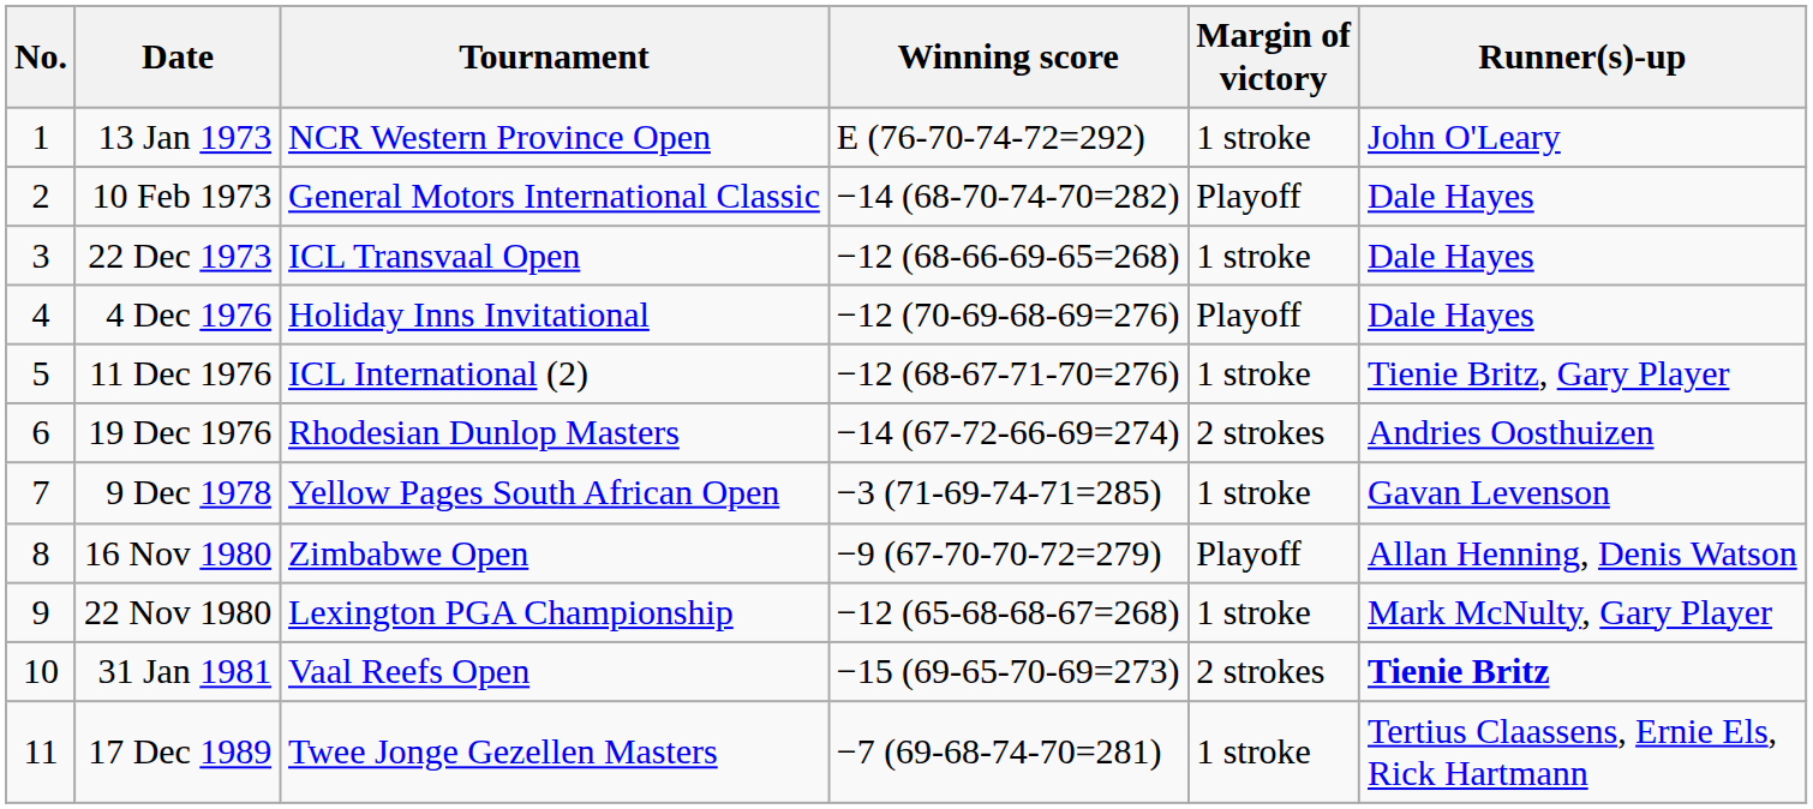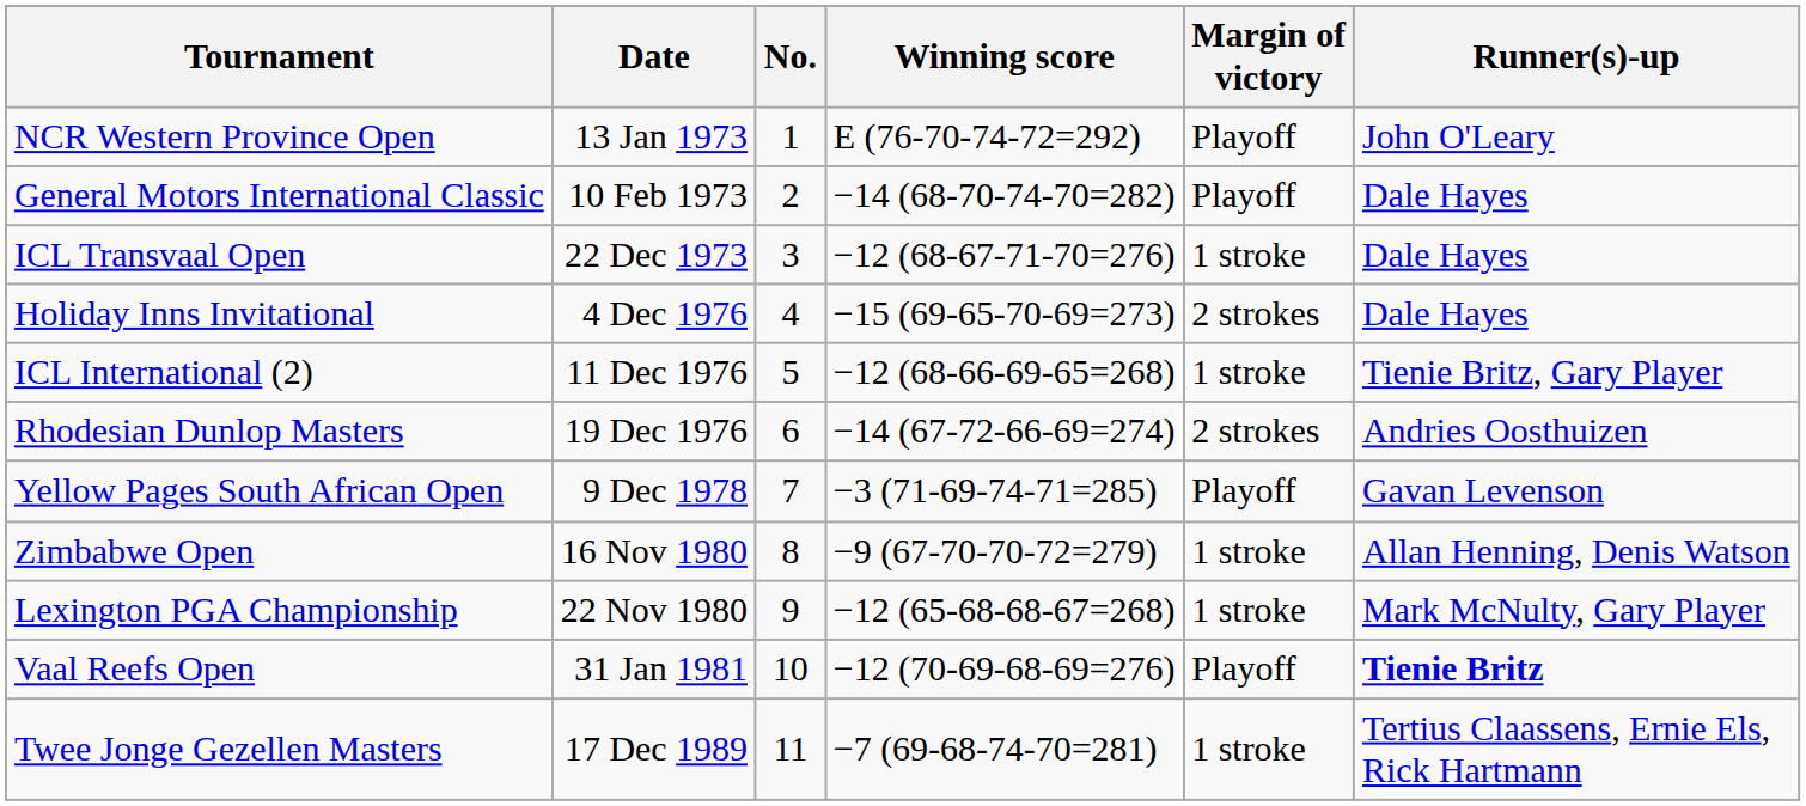 <table class="wikitable" style="font-size:95%;">
 <tr>
+<th>Tournament</th>
+<th>Date</th>
 <th>No.</th>
-<th>Date</th>
-<th>Tournament</th>
 <th>Winning score</th>
 <th>Margin of<br>victory</th>
 <th>Runner(s)-up</th>
 </tr>
 <tr>
+<td><a href='#'>NCR Western Province Open</a></td>
+<td align=right>13 Jan <a href='#'>1973</a></td>
 <td align=center>1</td>
-<td align=right>13 Jan <a href='#'>1973</a></td>
-<td><a href='#'>NCR Western Province Open</a></td>
 <td>E (76-70-74-72=292)</td>
-<td>1 stroke</td>
+<td>Playoff</td>
 <td> <a href='#'>John O'Leary</a></td>
 </tr>
 <tr>
+<td><a href='#'>General Motors International Classic</a></td>
+<td align=right>10 Feb 1973</td>
 <td align=center>2</td>
-<td align=right>10 Feb 1973</td>
-<td><a href='#'>General Motors International Classic</a></td>
 <td>−14 (68-70-74-70=282)</td>
 <td>Playoff</td>
 <td> <a href='#'>Dale Hayes</a></td>
 </tr>
 <tr>
+<td><a href='#'>ICL Transvaal Open</a></td>
+<td align=right>22 Dec <a href='#'>1973</a></td>
 <td align=center>3</td>
-<td align=right>22 Dec <a href='#'>1973</a></td>
-<td><a href='#'>ICL Transvaal Open</a></td>
-<td>−12 (68-66-69-65=268)</td>
+<td>−12 (68-67-71-70=276)</td>
 <td>1 stroke</td>
 <td> <a href='#'>Dale Hayes</a></td>
 </tr>
 <tr>
+<td><a href='#'>Holiday Inns Invitational</a></td>
+<td align=right>4 Dec <a href='#'>1976</a></td>
 <td align=center>4</td>
-<td align=right>4 Dec <a href='#'>1976</a></td>
-<td><a href='#'>Holiday Inns Invitational</a></td>
-<td>−12 (70-69-68-69=276)</td>
-<td>Playoff</td>
+<td>−15 (69-65-70-69=273)</td>
+<td>2 strokes</td>
 <td> <a href='#'>Dale Hayes</a></td>
 </tr>
 <tr>
+<td><a href='#'>ICL International</a> (2)</td>
+<td align=right>11 Dec 1976</td>
 <td align=center>5</td>
-<td align=right>11 Dec 1976</td>
-<td><a href='#'>ICL International</a> (2)</td>
-<td>−12 (68-67-71-70=276)</td>
+<td>−12 (68-66-69-65=268)</td>
 <td>1 stroke</td>
 <td> <a href='#'>Tienie Britz</a>,  <a href='#'>Gary Player</a></td>
 </tr>
 <tr>
+<td><a href='#'>Rhodesian Dunlop Masters</a></td>
+<td align=right>19 Dec 1976</td>
 <td align=center>6</td>
-<td align=right>19 Dec 1976</td>
-<td><a href='#'>Rhodesian Dunlop Masters</a></td>
 <td>−14 (67-72-66-69=274)</td>
 <td>2 strokes</td>
 <td> <a href='#'>Andries Oosthuizen</a></td>
 </tr>
 <tr>
+<td><a href='#'>Yellow Pages South African Open</a></td>
+<td align=right>9 Dec <a href='#'>1978</a></td>
 <td align=center>7</td>
-<td align=right>9 Dec <a href='#'>1978</a></td>
-<td><a href='#'>Yellow Pages South African Open</a></td>
 <td>−3 (71-69-74-71=285)</td>
-<td>1 stroke</td>
+<td>Playoff</td>
 <td> <a href='#'>Gavan Levenson</a></td>
 </tr>
 <tr>
+<td><a href='#'>Zimbabwe Open</a></td>
+<td align=right>16 Nov <a href='#'>1980</a></td>
 <td align=center>8</td>
-<td align=right>16 Nov <a href='#'>1980</a></td>
-<td><a href='#'>Zimbabwe Open</a></td>
 <td>−9 (67-70-70-72=279)</td>
-<td>Playoff</td>
+<td>1 stroke</td>
 <td> <a href='#'>Allan Henning</a>,  <a href='#'>Denis Watson</a></td>
 </tr>
 <tr>
+<td><a href='#'>Lexington PGA Championship</a></td>
+<td align=right>22 Nov 1980</td>
 <td align=center>9</td>
-<td align=right>22 Nov 1980</td>
-<td><a href='#'>Lexington PGA Championship</a></td>
 <td>−12 (65-68-68-67=268)</td>
 <td>1 stroke</td>
 <td> <a href='#'>Mark McNulty</a>,  <a href='#'>Gary Player</a></td>
 </tr>
 <tr>
+<td><a href='#'>Vaal Reefs Open</a></td>
+<td align=right>31 Jan <a href='#'>1981</a></td>
 <td align=center>10</td>
-<td align=right>31 Jan <a href='#'>1981</a></td>
-<td><a href='#'>Vaal Reefs Open</a></td>
-<td>−15 (69-65-70-69=273)</td>
-<td>2 strokes</td>
+<td>−12 (70-69-68-69=276)</td>
+<td>Playoff</td>
 <td><strong> <a href='#'>Tienie Britz</a></strong></td>
 </tr>
 <tr>
+<td><a href='#'>Twee Jonge Gezellen Masters</a></td>
+<td align=right>17 Dec <a href='#'>1989</a></td>
 <td align=center>11</td>
-<td align=right>17 Dec <a href='#'>1989</a></td>
-<td><a href='#'>Twee Jonge Gezellen Masters</a></td>
 <td>−7 (69-68-74-70=281)</td>
 <td>1 stroke</td>
 <td> <a href='#'>Tertius Claassens</a>,  <a href='#'>Ernie Els</a>,<br> <a href='#'>Rick Hartmann</a></td>
 </tr>
 </table>
